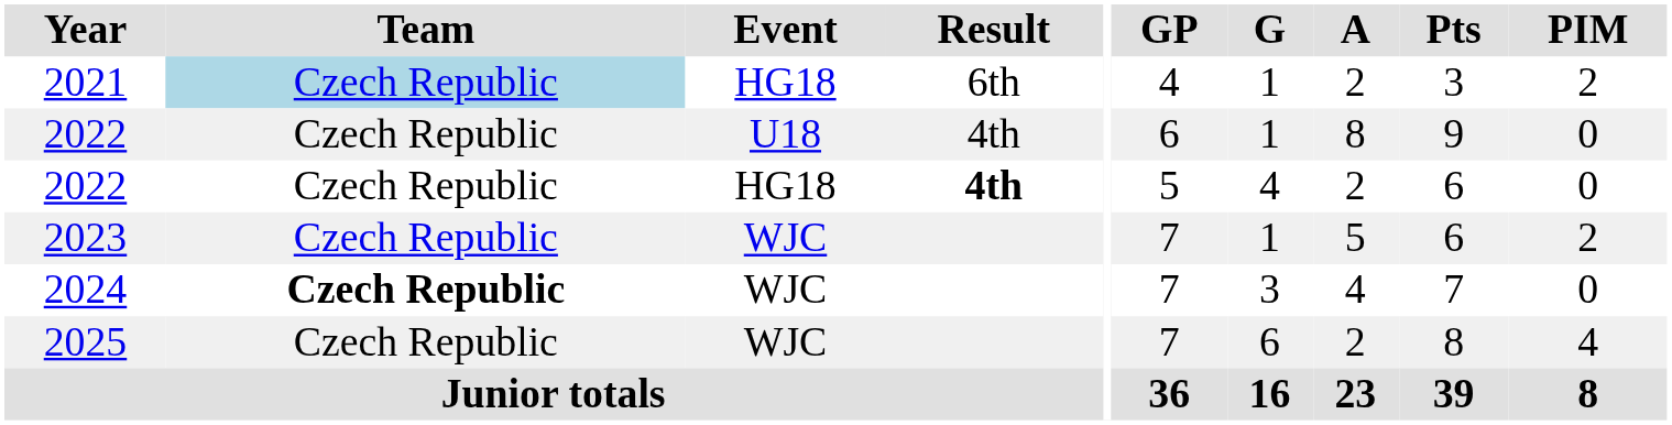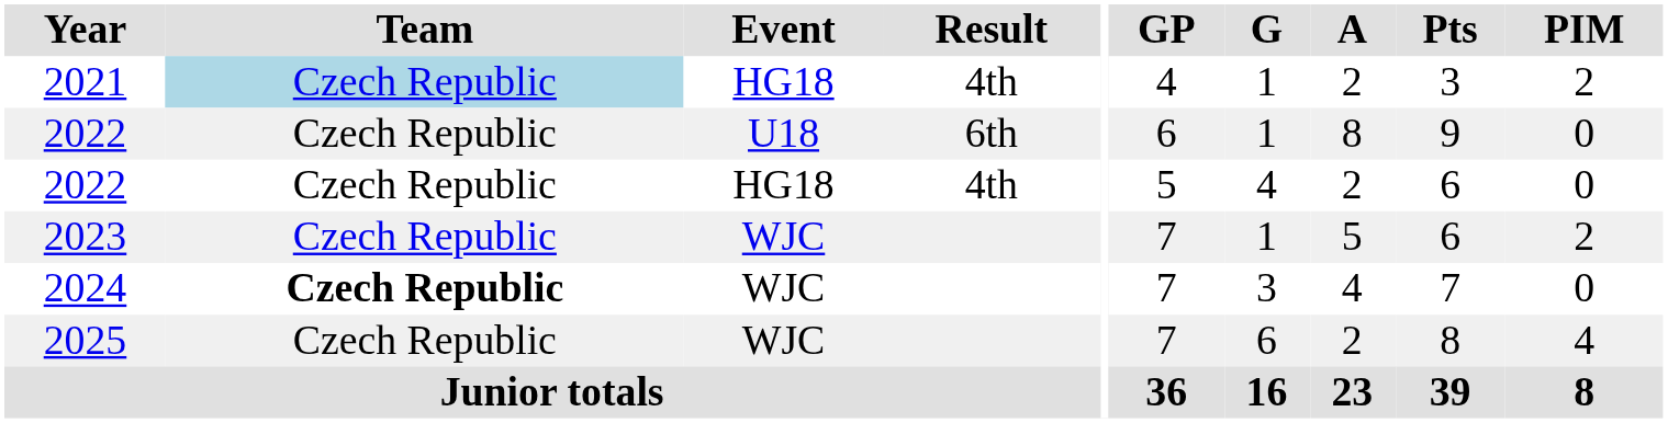 <table border="0" cellpadding="1" cellspacing="0" ID="Table3" style="text-align:center; width:40em;">
 <tr bgcolor="#e0e0e0">
 <th>Year</th>
 <th>Team</th>
 <th>Event</th>
 <th>Result</th>
 <th rowspan="99" bgcolor="#ffffff"></th>
 <th>GP</th>
 <th>G</th>
 <th>A</th>
 <th>Pts</th>
 <th>PIM</th>
 </tr>
 <tr>
 <td><a href='#'>2021</a></td>
 <td style="background: lightblue;"><a href='#'>Czech Republic</a></td>
 <td><a href='#'>HG18</a></td>
-<td>6th</td>
+<td>4th</td>
 <td>4</td>
 <td>1</td>
 <td>2</td>
 <td>3</td>
 <td>2</td>
 </tr>
 <tr bgcolor="#f0f0f0">
 <td><a href='#'>2022</a></td>
 <td>Czech Republic</td>
 <td><a href='#'>U18</a></td>
-<td>4th</td>
+<td>6th</td>
 <td>6</td>
 <td>1</td>
 <td>8</td>
 <td>9</td>
 <td>0</td>
 </tr>
 <tr>
 <td><a href='#'>2022</a></td>
 <td>Czech Republic</td>
 <td>HG18</td>
-<td><strong>4th</strong></td>
+<td>4th</td>
 <td>5</td>
 <td>4</td>
 <td>2</td>
 <td>6</td>
 <td>0</td>
 </tr>
 <tr bgcolor="#f0f0f0">
 <td><a href='#'>2023</a></td>
 <td><a href='#'>Czech Republic</a></td>
 <td><a href='#'>WJC</a></td>
 <td></td>
 <td>7</td>
 <td>1</td>
 <td>5</td>
 <td>6</td>
 <td>2</td>
 </tr>
 <tr>
 <td><a href='#'>2024</a></td>
 <td><strong>Czech Republic</strong></td>
 <td>WJC</td>
 <td></td>
 <td>7</td>
 <td>3</td>
 <td>4</td>
 <td>7</td>
 <td>0</td>
 </tr>
 <tr bgcolor="#f0f0f0">
 <td><a href='#'>2025</a></td>
 <td>Czech Republic</td>
 <td>WJC</td>
 <td></td>
 <td>7</td>
 <td>6</td>
 <td>2</td>
 <td>8</td>
 <td>4</td>
 </tr>
 <tr bgcolor="#e0e0e0">
 <th colspan="4">Junior totals</th>
 <th>36</th>
 <th>16</th>
 <th>23</th>
 <th>39</th>
 <th>8</th>
 </tr>
 </table>
